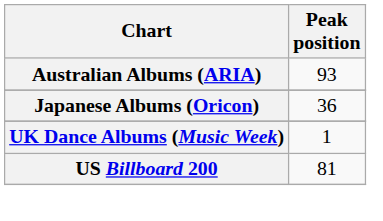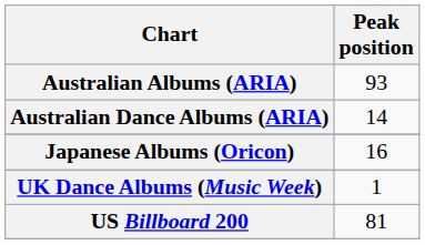 <table class="wikitable plainrowheaders sortable" style="text-align:center;">
 <tr>
 <th scope="col">Chart</th>
 <th scope="col">Peak<br>position</th>
 </tr>
 <tr>
 <th scope="row">Australian Albums (<a href='#'>ARIA</a>)</th>
 <td>93</td>
 </tr>
 <tr>
+<th scope="row">Australian Dance Albums (<a href='#'>ARIA</a>)</th>
+<td>14</td>
+</tr>
+<tr>
 </tr>
 <tr>
 </tr>
 <tr>
 <th scope="row">Japanese Albums (<a href='#'>Oricon</a>)</th>
-<td>36</td>
+<td>16</td>
 </tr>
 <tr>
 </tr>
 <tr>
 </tr>
 <tr>
 </tr>
 <tr>
 <th scope="row"><a href='#'>UK Dance Albums</a> (<em><a href='#'>Music Week</a></em>)</th>
 <td>1</td>
 </tr>
 <tr>
 <th scope="row">US <a href='#'><em>Billboard</em> 200</a></th>
 <td>81</td>
 </tr>
 <tr>
 </tr>
 </table>
